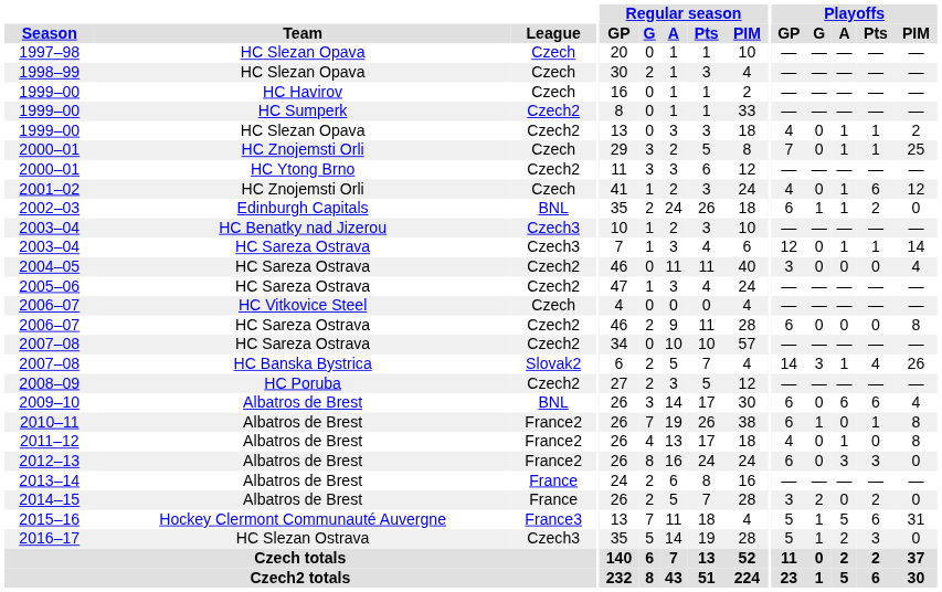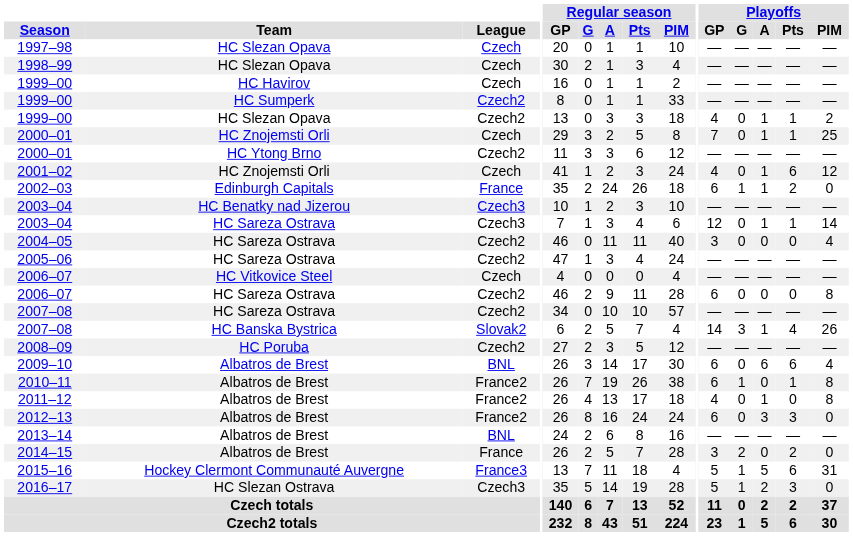 <table border="0" cellpadding="1" cellspacing="0" style="text-align:center; width:60em">
 <tr bgcolor="#e0e0e0">
 <th colspan="3" bgcolor="#ffffff"></th>
 <th rowspan="99" bgcolor="#ffffff"></th>
 <th colspan="5"><a href='#'>Regular season</a></th>
 <th rowspan="99" bgcolor="#ffffff"></th>
 <th colspan="5"><a href='#'>Playoffs</a></th>
 </tr>
 <tr bgcolor="#e0e0e0">
 <th><a href='#'>Season</a></th>
 <th>Team</th>
 <th>League</th>
 <th>GP</th>
 <th><a href='#'>G</a></th>
 <th><a href='#'>A</a></th>
 <th><a href='#'>Pts</a></th>
 <th><a href='#'>PIM</a></th>
 <th>GP</th>
 <th>G</th>
 <th>A</th>
 <th>Pts</th>
 <th>PIM</th>
 </tr>
 <tr>
 <td><a href='#'>1997–98</a></td>
 <td><a href='#'>HC Slezan Opava</a></td>
 <td><a href='#'>Czech</a></td>
 <td>20</td>
 <td>0</td>
 <td>1</td>
 <td>1</td>
 <td>10</td>
 <td>—</td>
 <td>—</td>
 <td>—</td>
 <td>—</td>
 <td>—</td>
 </tr>
 <tr bgcolor="#f0f0f0">
 <td><a href='#'>1998–99</a></td>
 <td>HC Slezan Opava</td>
 <td>Czech</td>
 <td>30</td>
 <td>2</td>
 <td>1</td>
 <td>3</td>
 <td>4</td>
 <td>—</td>
 <td>—</td>
 <td>—</td>
 <td>—</td>
 <td>—</td>
 </tr>
 <tr>
 <td><a href='#'>1999–00</a></td>
 <td><a href='#'>HC Havirov</a></td>
 <td>Czech</td>
 <td>16</td>
 <td>0</td>
 <td>1</td>
 <td>1</td>
 <td>2</td>
 <td>—</td>
 <td>—</td>
 <td>—</td>
 <td>—</td>
 <td>—</td>
 </tr>
 <tr bgcolor="#f0f0f0">
 <td><a href='#'>1999–00</a></td>
 <td><a href='#'>HC Sumperk</a></td>
 <td><a href='#'>Czech2</a></td>
 <td>8</td>
 <td>0</td>
 <td>1</td>
 <td>1</td>
 <td>33</td>
 <td>—</td>
 <td>—</td>
 <td>—</td>
 <td>—</td>
 <td>—</td>
 </tr>
 <tr>
 <td><a href='#'>1999–00</a></td>
 <td>HC Slezan Opava</td>
 <td>Czech2</td>
 <td>13</td>
 <td>0</td>
 <td>3</td>
 <td>3</td>
 <td>18</td>
 <td>4</td>
 <td>0</td>
 <td>1</td>
 <td>1</td>
 <td>2</td>
 </tr>
 <tr bgcolor="#f0f0f0">
 <td><a href='#'>2000–01</a></td>
 <td><a href='#'>HC Znojemsti Orli</a></td>
 <td>Czech</td>
 <td>29</td>
 <td>3</td>
 <td>2</td>
 <td>5</td>
 <td>8</td>
 <td>7</td>
 <td>0</td>
 <td>1</td>
 <td>1</td>
 <td>25</td>
 </tr>
 <tr>
 <td><a href='#'>2000–01</a></td>
 <td><a href='#'>HC Ytong Brno</a></td>
 <td>Czech2</td>
 <td>11</td>
 <td>3</td>
 <td>3</td>
 <td>6</td>
 <td>12</td>
 <td>—</td>
 <td>—</td>
 <td>—</td>
 <td>—</td>
 <td>—</td>
 </tr>
 <tr bgcolor="#f0f0f0">
 <td><a href='#'>2001–02</a></td>
 <td>HC Znojemsti Orli</td>
 <td>Czech</td>
 <td>41</td>
 <td>1</td>
 <td>2</td>
 <td>3</td>
 <td>24</td>
 <td>4</td>
 <td>0</td>
 <td>1</td>
 <td>6</td>
 <td>12</td>
 </tr>
 <tr>
 <td><a href='#'>2002–03</a></td>
 <td><a href='#'>Edinburgh Capitals</a></td>
-<td><a href='#'>BNL</a></td>
+<td><a href='#'>France</a></td>
 <td>35</td>
 <td>2</td>
 <td>24</td>
 <td>26</td>
 <td>18</td>
 <td>6</td>
 <td>1</td>
 <td>1</td>
 <td>2</td>
 <td>0</td>
 </tr>
 <tr bgcolor="#f0f0f0">
 <td><a href='#'>2003–04</a></td>
 <td><a href='#'>HC Benatky nad Jizerou</a></td>
 <td><a href='#'>Czech3</a></td>
 <td>10</td>
 <td>1</td>
 <td>2</td>
 <td>3</td>
 <td>10</td>
 <td>—</td>
 <td>—</td>
 <td>—</td>
 <td>—</td>
 <td>—</td>
 </tr>
 <tr>
 <td><a href='#'>2003–04</a></td>
 <td><a href='#'>HC Sareza Ostrava</a></td>
 <td>Czech3</td>
 <td>7</td>
 <td>1</td>
 <td>3</td>
 <td>4</td>
 <td>6</td>
 <td>12</td>
 <td>0</td>
 <td>1</td>
 <td>1</td>
 <td>14</td>
 </tr>
 <tr bgcolor="#f0f0f0">
 <td><a href='#'>2004–05</a></td>
 <td>HC Sareza Ostrava</td>
 <td>Czech2</td>
 <td>46</td>
 <td>0</td>
 <td>11</td>
 <td>11</td>
 <td>40</td>
 <td>3</td>
 <td>0</td>
 <td>0</td>
 <td>0</td>
 <td>4</td>
 </tr>
 <tr>
 <td><a href='#'>2005–06</a></td>
 <td>HC Sareza Ostrava</td>
 <td>Czech2</td>
 <td>47</td>
 <td>1</td>
 <td>3</td>
 <td>4</td>
 <td>24</td>
 <td>—</td>
 <td>—</td>
 <td>—</td>
 <td>—</td>
 <td>—</td>
 </tr>
 <tr bgcolor="#f0f0f0">
 <td><a href='#'>2006–07</a></td>
 <td><a href='#'>HC Vitkovice Steel</a></td>
 <td>Czech</td>
 <td>4</td>
 <td>0</td>
 <td>0</td>
 <td>0</td>
 <td>4</td>
 <td>—</td>
 <td>—</td>
 <td>—</td>
 <td>—</td>
 <td>—</td>
 </tr>
 <tr>
 <td><a href='#'>2006–07</a></td>
 <td>HC Sareza Ostrava</td>
 <td>Czech2</td>
 <td>46</td>
 <td>2</td>
 <td>9</td>
 <td>11</td>
 <td>28</td>
 <td>6</td>
 <td>0</td>
 <td>0</td>
 <td>0</td>
 <td>8</td>
 </tr>
 <tr bgcolor="#f0f0f0">
 <td><a href='#'>2007–08</a></td>
 <td>HC Sareza Ostrava</td>
 <td>Czech2</td>
 <td>34</td>
 <td>0</td>
 <td>10</td>
 <td>10</td>
 <td>57</td>
 <td>—</td>
 <td>—</td>
 <td>—</td>
 <td>—</td>
 <td>—</td>
 </tr>
 <tr>
 <td><a href='#'>2007–08</a></td>
 <td><a href='#'>HC Banska Bystrica</a></td>
 <td><a href='#'>Slovak2</a></td>
 <td>6</td>
 <td>2</td>
 <td>5</td>
 <td>7</td>
 <td>4</td>
 <td>14</td>
 <td>3</td>
 <td>1</td>
 <td>4</td>
 <td>26</td>
 </tr>
 <tr bgcolor="#f0f0f0">
 <td><a href='#'>2008–09</a></td>
 <td><a href='#'>HC Poruba</a></td>
 <td>Czech2</td>
 <td>27</td>
 <td>2</td>
 <td>3</td>
 <td>5</td>
 <td>12</td>
 <td>—</td>
 <td>—</td>
 <td>—</td>
 <td>—</td>
 <td>—</td>
 </tr>
 <tr>
 <td><a href='#'>2009–10</a></td>
 <td><a href='#'>Albatros de Brest</a></td>
 <td><a href='#'>BNL</a></td>
 <td>26</td>
 <td>3</td>
 <td>14</td>
 <td>17</td>
 <td>30</td>
 <td>6</td>
 <td>0</td>
 <td>6</td>
 <td>6</td>
 <td>4</td>
 </tr>
 <tr bgcolor="#f0f0f0">
 <td><a href='#'>2010–11</a></td>
 <td>Albatros de Brest</td>
 <td>France2</td>
 <td>26</td>
 <td>7</td>
 <td>19</td>
 <td>26</td>
 <td>38</td>
 <td>6</td>
 <td>1</td>
 <td>0</td>
 <td>1</td>
 <td>8</td>
 </tr>
 <tr>
 <td><a href='#'>2011–12</a></td>
 <td>Albatros de Brest</td>
 <td>France2</td>
 <td>26</td>
 <td>4</td>
 <td>13</td>
 <td>17</td>
 <td>18</td>
 <td>4</td>
 <td>0</td>
 <td>1</td>
 <td>0</td>
 <td>8</td>
 </tr>
 <tr bgcolor="#f0f0f0">
 <td><a href='#'>2012–13</a></td>
 <td>Albatros de Brest</td>
 <td>France2</td>
 <td>26</td>
 <td>8</td>
 <td>16</td>
 <td>24</td>
 <td>24</td>
 <td>6</td>
 <td>0</td>
 <td>3</td>
 <td>3</td>
 <td>0</td>
 </tr>
 <tr>
 <td><a href='#'>2013–14</a></td>
 <td>Albatros de Brest</td>
-<td><a href='#'>France</a></td>
+<td><a href='#'>BNL</a></td>
 <td>24</td>
 <td>2</td>
 <td>6</td>
 <td>8</td>
 <td>16</td>
 <td>—</td>
 <td>—</td>
 <td>—</td>
 <td>—</td>
 <td>—</td>
 </tr>
 <tr bgcolor="#f0f0f0">
 <td><a href='#'>2014–15</a></td>
 <td>Albatros de Brest</td>
 <td>France</td>
 <td>26</td>
 <td>2</td>
 <td>5</td>
 <td>7</td>
 <td>28</td>
 <td>3</td>
 <td>2</td>
 <td>0</td>
 <td>2</td>
 <td>0</td>
 </tr>
 <tr>
 <td><a href='#'>2015–16</a></td>
 <td><a href='#'>Hockey Clermont Communauté Auvergne</a></td>
 <td><a href='#'>France3</a></td>
 <td>13</td>
 <td>7</td>
 <td>11</td>
 <td>18</td>
 <td>4</td>
 <td>5</td>
 <td>1</td>
 <td>5</td>
 <td>6</td>
 <td>31</td>
 </tr>
 <tr bgcolor="#f0f0f0">
 <td><a href='#'>2016–17</a></td>
 <td>HC Slezan Ostrava</td>
 <td>Czech3</td>
 <td>35</td>
 <td>5</td>
 <td>14</td>
 <td>19</td>
 <td>28</td>
 <td>5</td>
 <td>1</td>
 <td>2</td>
 <td>3</td>
 <td>0</td>
 </tr>
 <tr>
 </tr>
 <tr ALIGN="center" bgcolor="#e0e0e0">
 <th colspan="3">Czech totals</th>
 <th ALIGN="center">140</th>
 <th ALIGN="center">6</th>
 <th ALIGN="center">7</th>
 <th ALIGN="center">13</th>
 <th ALIGN="center">52</th>
 <th ALIGN="center">11</th>
 <th ALIGN="center">0</th>
 <th ALIGN="center">2</th>
 <th ALIGN="center">2</th>
 <th ALIGN="center">37</th>
 </tr>
 <tr>
 </tr>
 <tr ALIGN="center" bgcolor="#e0e0e0">
 <th colspan="3">Czech2 totals</th>
 <th ALIGN="center">232</th>
 <th ALIGN="center">8</th>
 <th ALIGN="center">43</th>
 <th ALIGN="center">51</th>
 <th ALIGN="center">224</th>
 <th ALIGN="center">23</th>
 <th ALIGN="center">1</th>
 <th ALIGN="center">5</th>
 <th ALIGN="center">6</th>
 <th ALIGN="center">30</th>
 </tr>
 </table>
